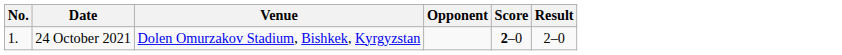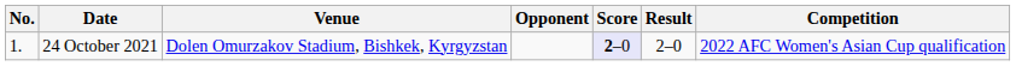 <table class="wikitable">
 <tr>
 <th>No.</th>
 <th>Date</th>
 <th>Venue</th>
 <th>Opponent</th>
 <th>Score</th>
 <th>Result</th>
+<th>Competition</th>
 </tr>
 <tr>
 <td>1.</td>
 <td>24 October 2021</td>
 <td><a href='#'>Dolen Omurzakov Stadium</a>, <a href='#'>Bishkek</a>, <a href='#'>Kyrgyzstan</a></td>
 <td></td>
-<td align=center><strong>2</strong>–0</td>
+<td align=center style="background: lavender;"><strong>2</strong>–0</td>
 <td align=center>2–0</td>
+<td><a href='#'>2022 AFC Women's Asian Cup qualification</a></td>
 </tr>
 </table>
